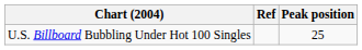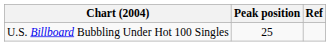 <table class="wikitable">
 <tr>
 <th align="left">Chart (2004)</th>
+<th align="left">Peak position</th>
 <th>Ref</th>
-<th align="left">Peak position</th>
 </tr>
 <tr>
 <td align="left">U.S. <em><a href='#'>Billboard</a></em> Bubbling Under Hot 100 Singles</td>
+<td align="center">25</td>
 <td align="center"></td>
-<td align="center">25</td>
 </tr>
 </table>
